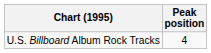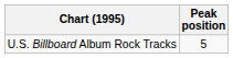 <table class="wikitable sortable">
 <tr>
 <th align="left">Chart (1995)</th>
 <th align="center">Peak<br>position</th>
 </tr>
 <tr>
 <td align="left">U.S. <em>Billboard</em> Album Rock Tracks</td>
-<td align="center">4</td>
+<td align="center">5</td>
 </tr>
 </table>
